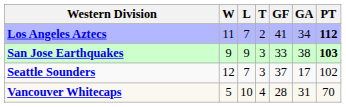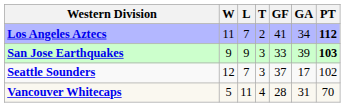 <table class="wikitable" style="text-align:center">
 <tr>
 <th style="width:17em">Western Division</th>
 <th>W</th>
 <th>L</th>
 <th>T</th>
 <th>GF</th>
 <th>GA</th>
 <th>PT</th>
 </tr>
 <tr align=center bgcolor=#B3B7FF>
 <td align=left><strong><a href='#'>Los Angeles Aztecs</a></strong></td>
 <td>11</td>
 <td>7</td>
 <td>2</td>
 <td>41</td>
 <td>34</td>
 <td><strong>112</strong></td>
 </tr>
 <tr align=center bgcolor=#ccffcc>
 <td align=left><strong><a href='#'>San Jose Earthquakes</a></strong></td>
 <td>9</td>
 <td>9</td>
 <td>3</td>
 <td>33</td>
-<td>38</td>
+<td>39</td>
 <td><strong>103</strong></td>
 </tr>
 <tr align=center>
 <td align=left><strong><a href='#'>Seattle Sounders</a></strong></td>
 <td>12</td>
 <td>7</td>
 <td>3</td>
 <td>37</td>
 <td>17</td>
 <td>102</td>
 </tr>
 <tr align=center bgcolor=#FAF8F0>
 <td align=left><strong><a href='#'>Vancouver Whitecaps</a></strong></td>
 <td>5</td>
-<td>10</td>
+<td>11</td>
 <td>4</td>
 <td>28</td>
 <td>31</td>
 <td>70</td>
 </tr>
 </table>
